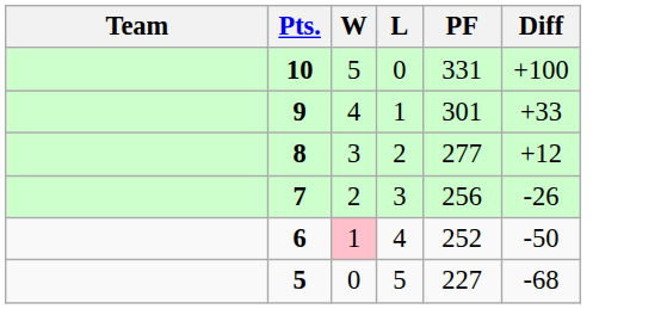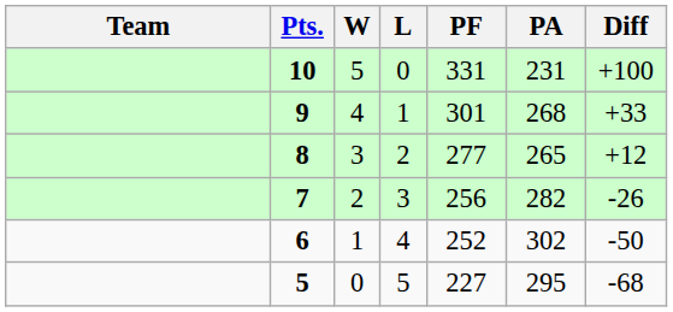 <table class=wikitable>
 <tr align=center>
 <th width=150px>Team</th>
 <th width=30px><a href='#'>Pts.</a></th>
 <th width=20px>W</th>
 <th width=20px>L</th>
 <th width=40px>PF</th>
+<th width=40px>PA</th>
 <th width=40px>Diff</th>
 </tr>
 <tr align=center bgcolor="#ccffcc">
 <td align=left></td>
 <td><strong>10</strong></td>
 <td>5</td>
 <td>0</td>
 <td>331</td>
+<td>231</td>
 <td>+100</td>
 </tr>
 <tr align=center bgcolor="#ccffcc">
 <td align=left></td>
 <td><strong>9</strong></td>
 <td>4</td>
 <td>1</td>
 <td>301</td>
+<td>268</td>
 <td>+33</td>
 </tr>
 <tr align=center bgcolor="#ccffcc">
 <td align=left></td>
 <td><strong>8</strong></td>
 <td>3</td>
 <td>2</td>
 <td>277</td>
+<td>265</td>
 <td>+12</td>
 </tr>
 <tr align=center bgcolor="#ccffcc">
 <td align=left></td>
 <td><strong>7</strong></td>
 <td>2</td>
 <td>3</td>
 <td>256</td>
+<td>282</td>
 <td>-26</td>
 </tr>
 <tr align=center>
 <td align=left></td>
 <td><strong>6</strong></td>
-<td style="background: pink;">1</td>
+<td>1</td>
 <td>4</td>
 <td>252</td>
+<td>302</td>
 <td>-50</td>
 </tr>
 <tr align=center>
 <td align=left></td>
 <td><strong>5</strong></td>
 <td>0</td>
 <td>5</td>
 <td>227</td>
+<td>295</td>
 <td>-68</td>
 </tr>
 </table>
